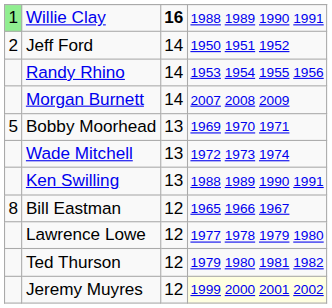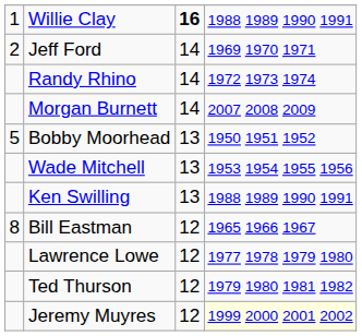 <table class="wikitable">
 <tr>
 </tr>
 <tr>
-<td style="background: lightgreen;">1</td>
+<td>1</td>
 <td><a href='#'>Willie Clay</a></td>
 <td><strong>16</strong></td>
 <td style="font-size:80%;"><a href='#'>1988</a> <a href='#'>1989</a> <a href='#'>1990</a> <a href='#'>1991</a></td>
 </tr>
 <tr>
 <td>2</td>
 <td>Jeff Ford</td>
 <td>14</td>
-<td style="font-size:80%;"><a href='#'>1950</a> <a href='#'>1951</a> <a href='#'>1952</a></td>
+<td style="font-size:80%;"><a href='#'>1969</a> <a href='#'>1970</a> <a href='#'>1971</a></td>
 </tr>
 <tr>
 <td></td>
 <td><a href='#'>Randy Rhino</a></td>
 <td>14</td>
-<td style="font-size:80%;"><a href='#'>1953</a> <a href='#'>1954</a> <a href='#'>1955</a> <a href='#'>1956</a></td>
+<td style="font-size:80%;"><a href='#'>1972</a> <a href='#'>1973</a> <a href='#'>1974</a></td>
 </tr>
 <tr>
 <td></td>
 <td><a href='#'>Morgan Burnett</a></td>
 <td>14</td>
 <td style="font-size:80%;"><a href='#'>2007</a> <a href='#'>2008</a> <a href='#'>2009</a></td>
 </tr>
 <tr>
 <td>5</td>
 <td>Bobby Moorhead</td>
 <td>13</td>
-<td style="font-size:80%;"><a href='#'>1969</a> <a href='#'>1970</a> <a href='#'>1971</a></td>
+<td style="font-size:80%;"><a href='#'>1950</a> <a href='#'>1951</a> <a href='#'>1952</a></td>
 </tr>
 <tr>
 <td></td>
 <td><a href='#'>Wade Mitchell</a></td>
 <td>13</td>
-<td style="font-size:80%;"><a href='#'>1972</a> <a href='#'>1973</a> <a href='#'>1974</a></td>
+<td style="font-size:80%;"><a href='#'>1953</a> <a href='#'>1954</a> <a href='#'>1955</a> <a href='#'>1956</a></td>
 </tr>
 <tr>
 <td></td>
 <td><a href='#'>Ken Swilling</a></td>
 <td>13</td>
 <td style="font-size:80%;"><a href='#'>1988</a> <a href='#'>1989</a> <a href='#'>1990</a> <a href='#'>1991</a></td>
 </tr>
 <tr>
 <td>8</td>
 <td>Bill Eastman</td>
 <td>12</td>
 <td style="font-size:80%;"><a href='#'>1965</a> <a href='#'>1966</a> <a href='#'>1967</a></td>
 </tr>
 <tr>
 <td></td>
 <td>Lawrence Lowe</td>
 <td>12</td>
 <td style="font-size:80%;"><a href='#'>1977</a> <a href='#'>1978</a> <a href='#'>1979</a> <a href='#'>1980</a></td>
 </tr>
 <tr>
 <td></td>
 <td>Ted Thurson</td>
 <td>12</td>
 <td style="font-size:80%;"><a href='#'>1979</a> <a href='#'>1980</a> <a href='#'>1981</a> <a href='#'>1982</a></td>
 </tr>
 <tr>
 <td></td>
 <td>Jeremy Muyres</td>
 <td>12</td>
 <td style="background: lightyellow; font-size:80%;"><a href='#'>1999</a> <a href='#'>2000</a> <a href='#'>2001</a> <a href='#'>2002</a></td>
 </tr>
 </table>
